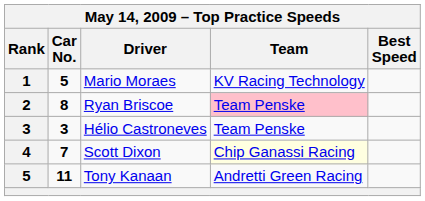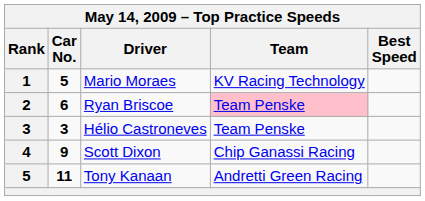 <table class="wikitable" style="font-size:95%;">
 <tr>
 <th colspan=5>May 14, 2009 – Top Practice Speeds</th>
 </tr>
 <tr>
 <th>Rank</th>
 <th>Car<br>No.</th>
 <th>Driver</th>
 <th>Team</th>
 <th>Best<br>Speed</th>
 </tr>
 <tr>
 <th>1</th>
 <td align=center><strong>5</strong></td>
 <td> <a href='#'>Mario Moraes</a></td>
 <td><a href='#'>KV Racing Technology</a></td>
 <td align=center></td>
 </tr>
 <tr>
 <th>2</th>
-<td align=center><strong>8</strong></td>
+<td align=center><strong>6</strong></td>
 <td> <a href='#'>Ryan Briscoe</a></td>
 <td style="background: pink;"><a href='#'>Team Penske</a></td>
 <td align=center></td>
 </tr>
 <tr>
 <th>3</th>
 <td align=center><strong>3</strong></td>
 <td> <a href='#'>Hélio Castroneves</a></td>
 <td><a href='#'>Team Penske</a></td>
 <td align=center></td>
 </tr>
 <tr>
 <th>4</th>
-<td align=center><strong>7</strong></td>
+<td align=center><strong>9</strong></td>
 <td> <a href='#'>Scott Dixon</a></td>
-<td style="background: lightyellow;"><a href='#'>Chip Ganassi Racing</a></td>
+<td><a href='#'>Chip Ganassi Racing</a></td>
 <td align=center></td>
 </tr>
 <tr>
 <th>5</th>
 <td align=center><strong>11</strong></td>
 <td> <a href='#'>Tony Kanaan</a></td>
 <td><a href='#'>Andretti Green Racing</a></td>
 <td align=center></td>
 </tr>
 <tr>
 <th colspan=5></th>
 </tr>
 </table>
